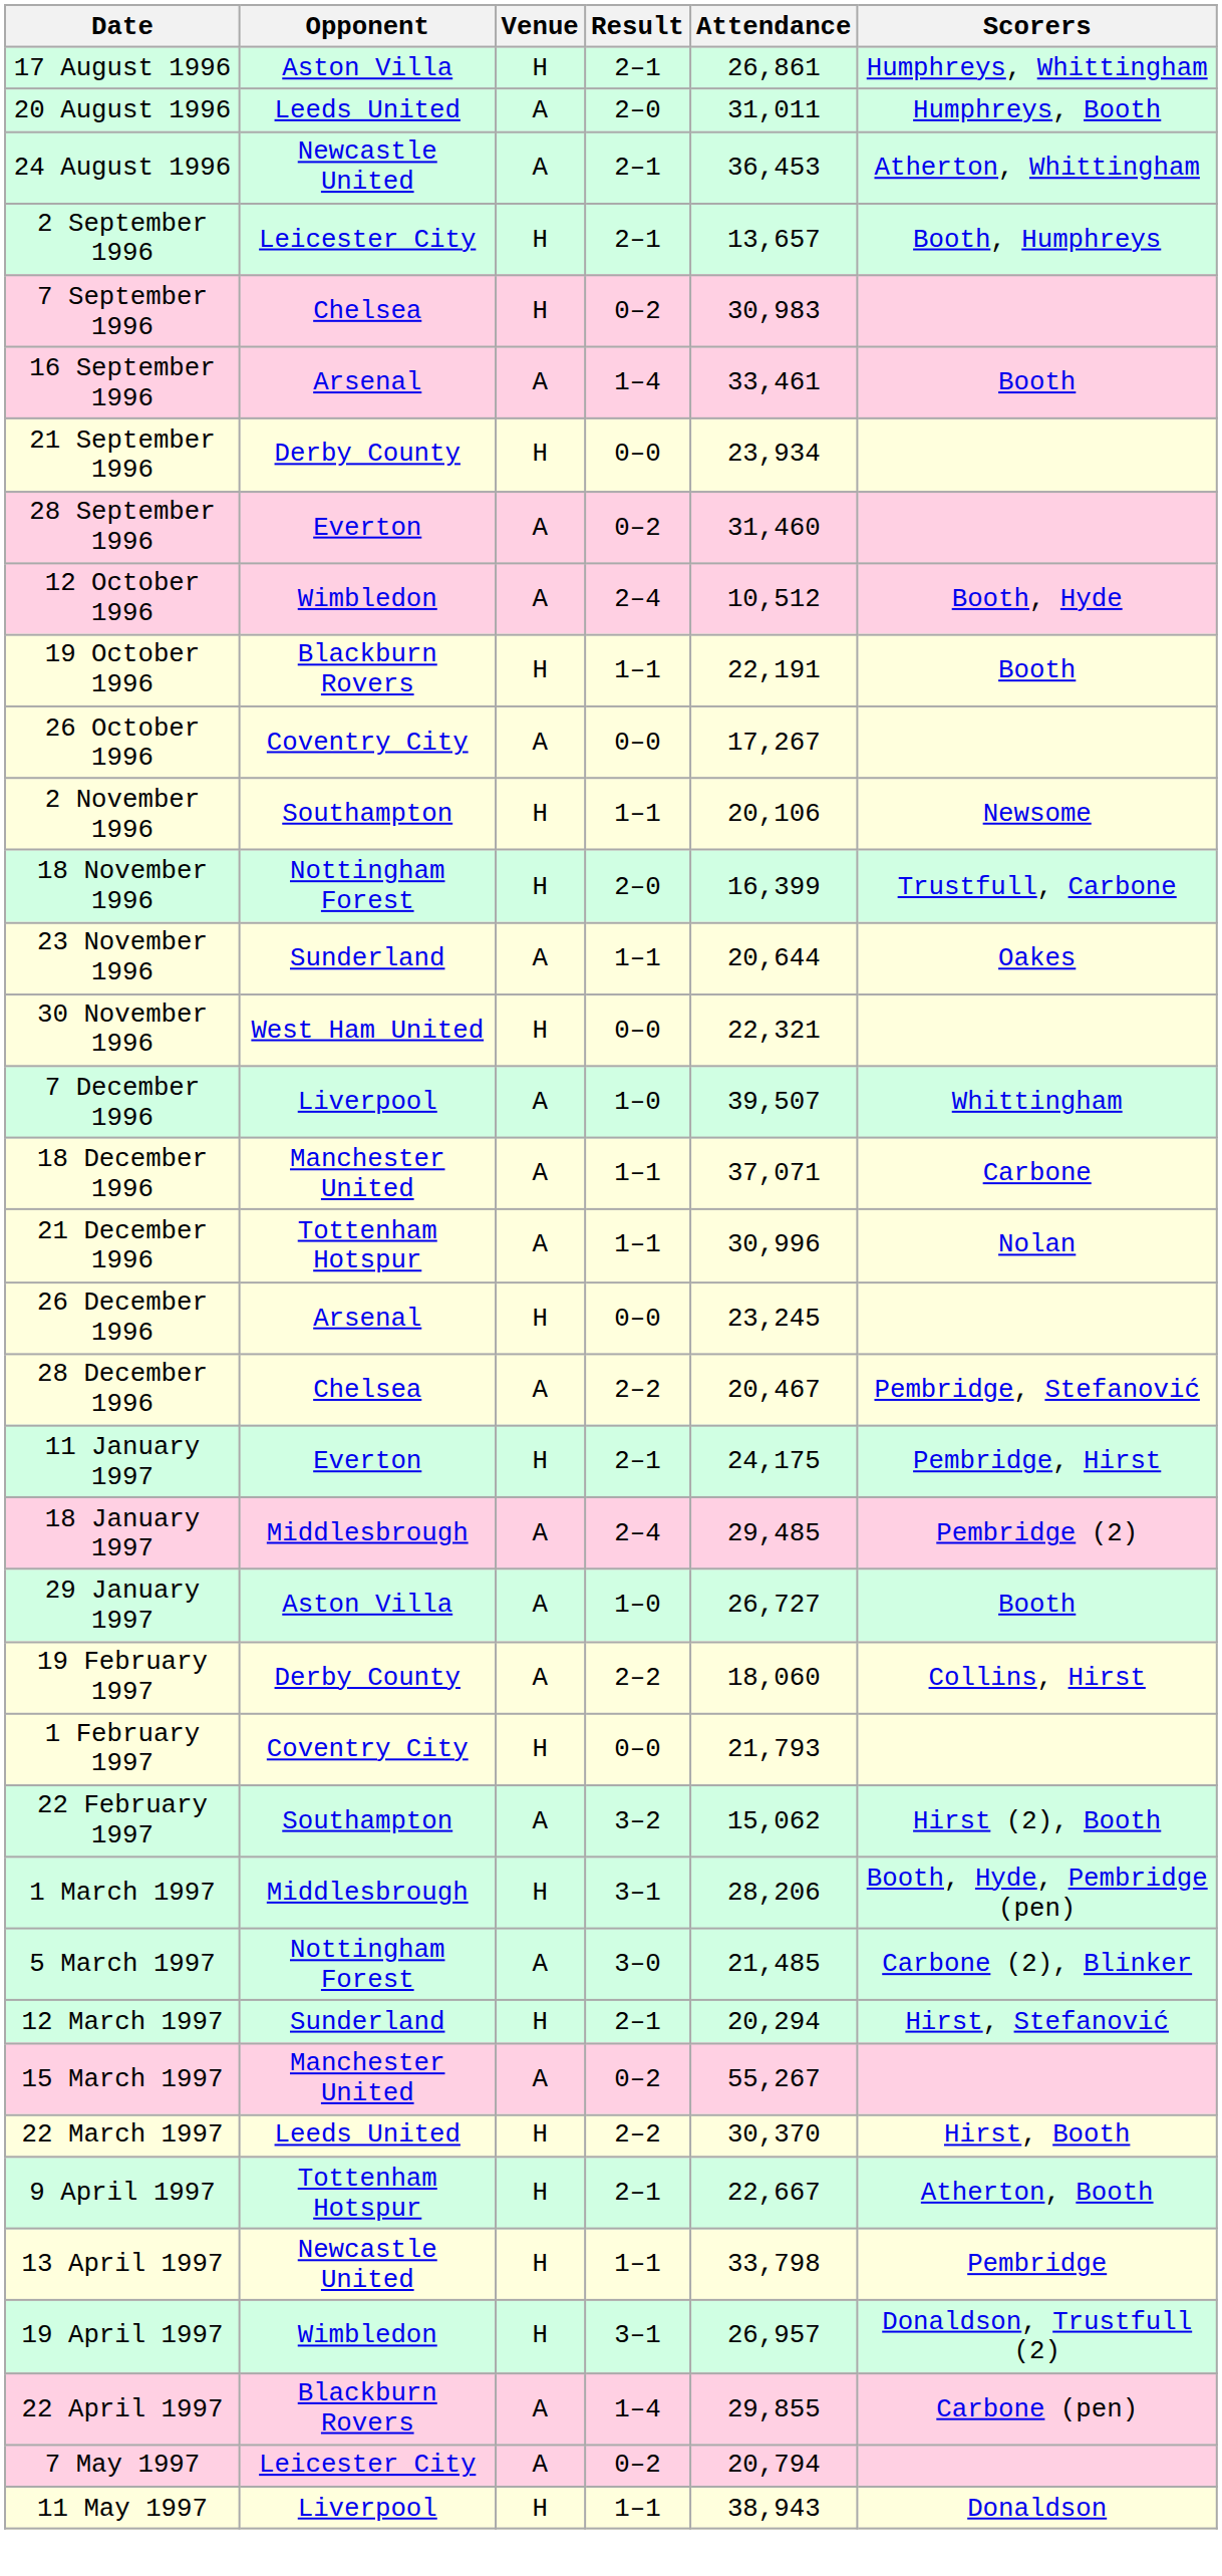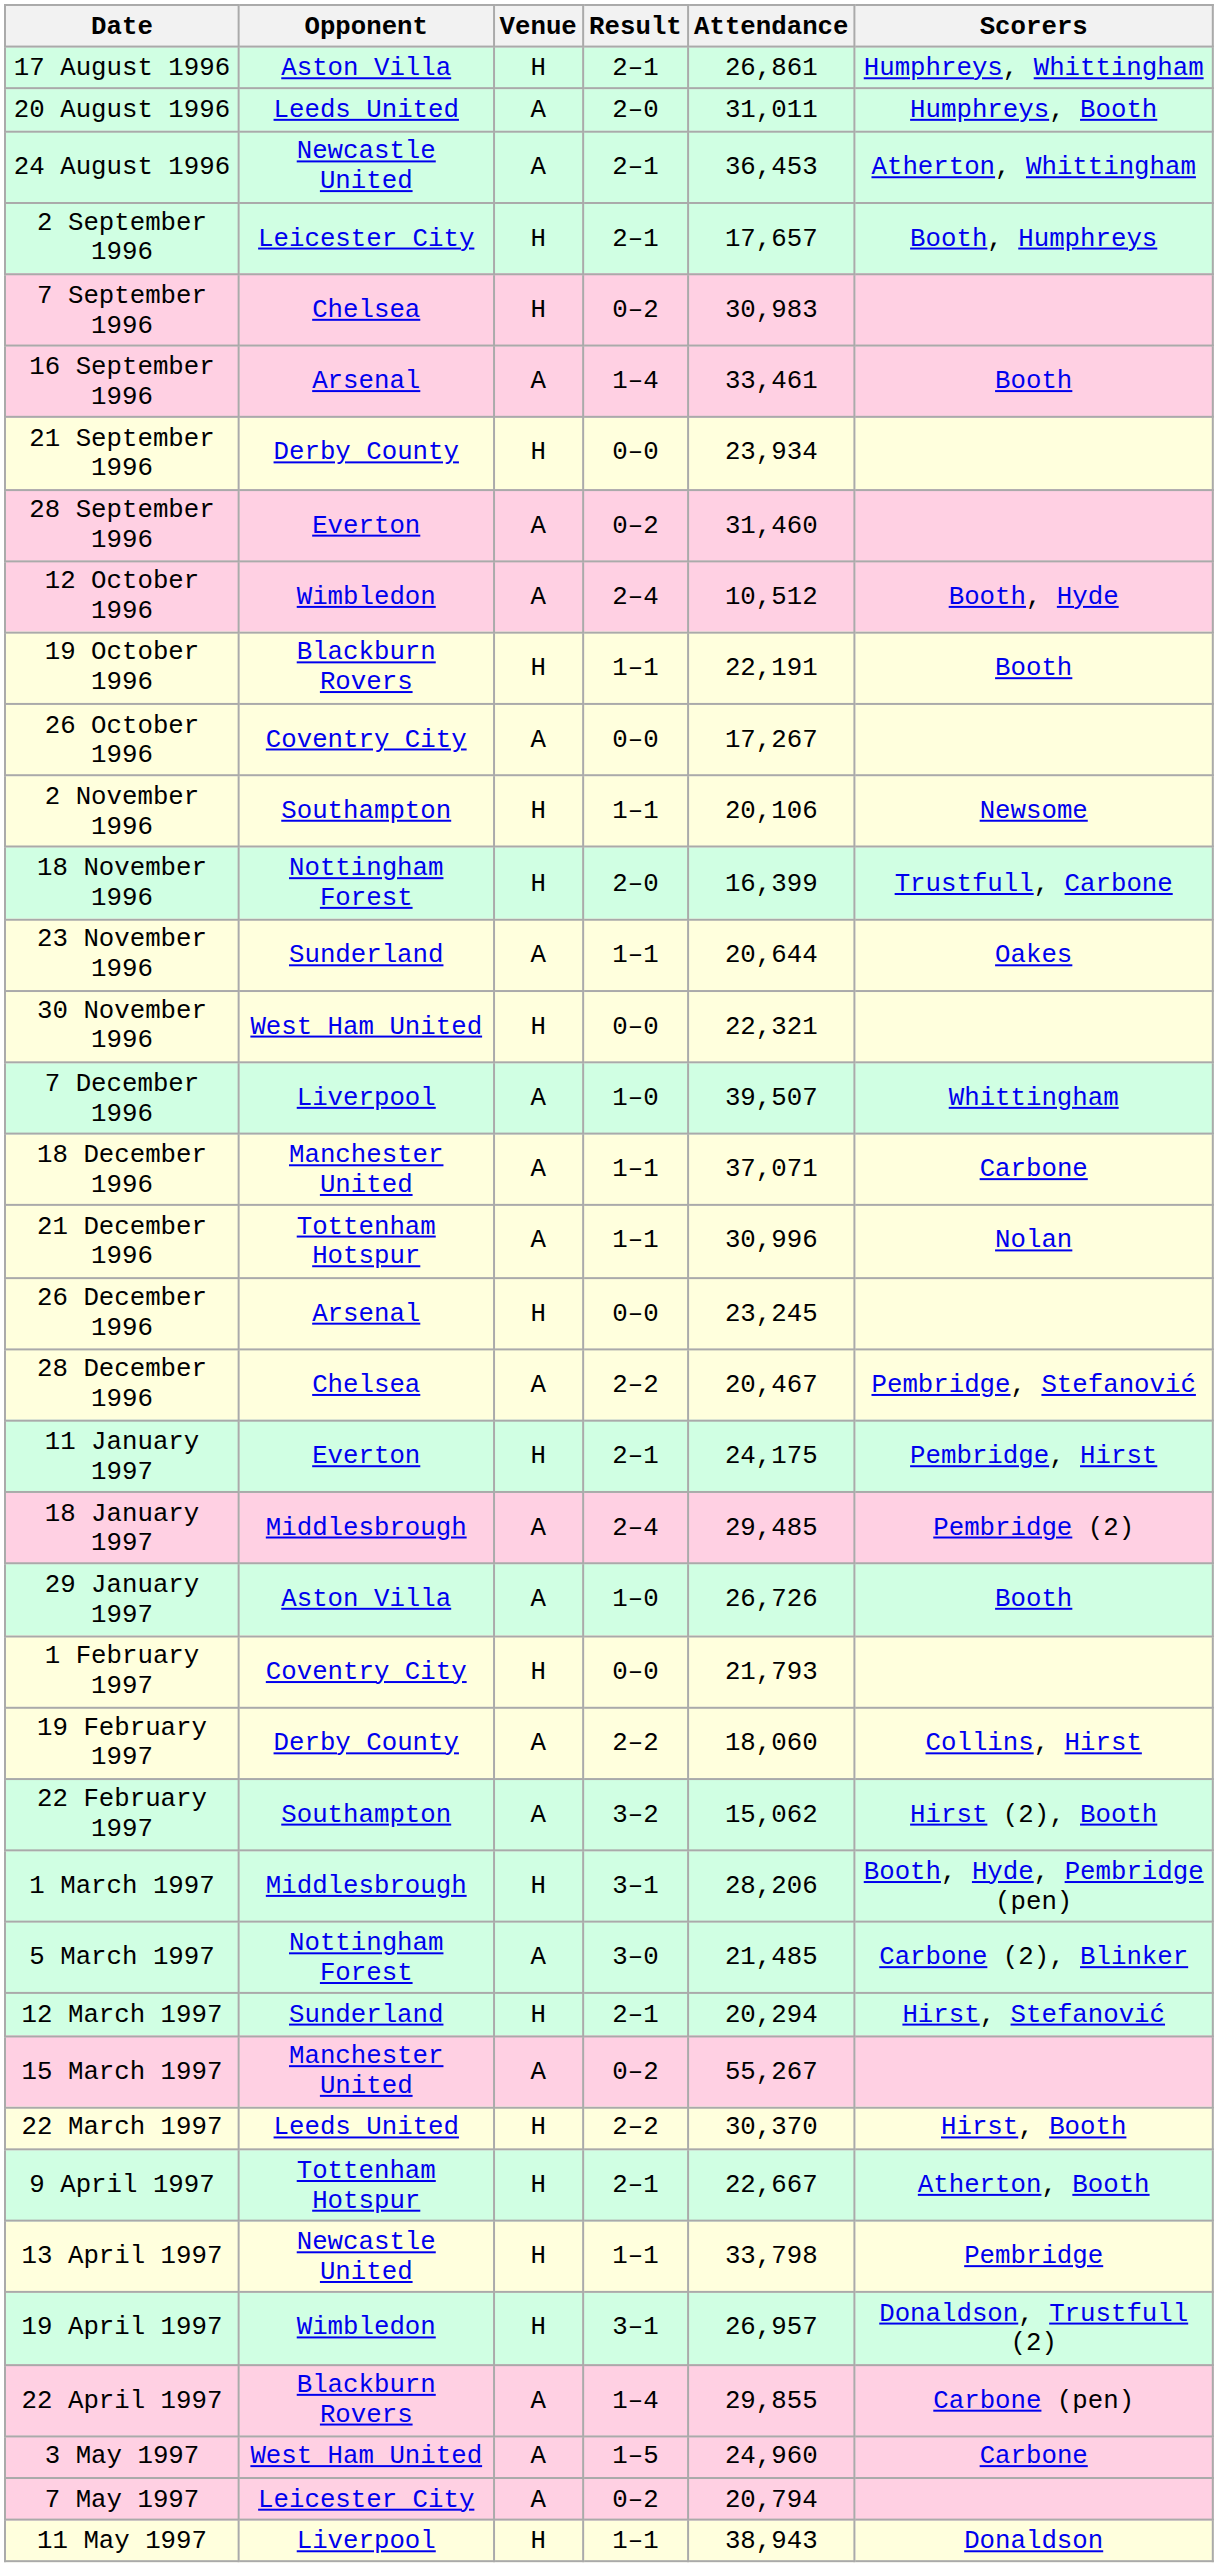 <table class="wikitable sortable" style="font-size:100%; text-align:center">
 <tr>
 <th>Date</th>
 <th>Opponent</th>
 <th>Venue</th>
 <th>Result</th>
 <th>Attendance</th>
 <th>Scorers</th>
 </tr>
 <tr style="background-color: #d0ffe3;">
 <td>17 August 1996</td>
 <td><a href='#'>Aston Villa</a></td>
 <td>H</td>
 <td>2–1</td>
 <td>26,861</td>
 <td><a href='#'>Humphreys</a>, <a href='#'>Whittingham</a></td>
 </tr>
 <tr style="background-color: #d0ffe3;">
 <td>20 August 1996</td>
 <td><a href='#'>Leeds United</a></td>
 <td>A</td>
 <td>2–0</td>
 <td>31,011</td>
 <td><a href='#'>Humphreys</a>, <a href='#'>Booth</a></td>
 </tr>
 <tr style="background-color: #d0ffe3;">
 <td>24 August 1996</td>
 <td><a href='#'>Newcastle United</a></td>
 <td>A</td>
 <td>2–1</td>
 <td>36,453</td>
 <td><a href='#'>Atherton</a>, <a href='#'>Whittingham</a></td>
 </tr>
 <tr style="background-color: #d0ffe3;">
 <td>2 September 1996</td>
 <td><a href='#'>Leicester City</a></td>
 <td>H</td>
 <td>2–1</td>
-<td>13,657</td>
+<td>17,657</td>
 <td><a href='#'>Booth</a>, <a href='#'>Humphreys</a></td>
 </tr>
 <tr style="background-color: #ffd0e3;">
 <td>7 September 1996</td>
 <td><a href='#'>Chelsea</a></td>
 <td>H</td>
 <td>0–2</td>
 <td>30,983</td>
 <td></td>
 </tr>
 <tr style="background-color: #ffd0e3;">
 <td>16 September 1996</td>
 <td><a href='#'>Arsenal</a></td>
 <td>A</td>
 <td>1–4</td>
 <td>33,461</td>
 <td><a href='#'>Booth</a></td>
 </tr>
 <tr style="background-color: #ffffdd;">
 <td>21 September 1996</td>
 <td><a href='#'>Derby County</a></td>
 <td>H</td>
 <td>0–0</td>
 <td>23,934</td>
 <td></td>
 </tr>
 <tr style="background-color: #ffd0e3;">
 <td>28 September 1996</td>
 <td><a href='#'>Everton</a></td>
 <td>A</td>
 <td>0–2</td>
 <td>31,460</td>
 <td></td>
 </tr>
 <tr style="background-color: #ffd0e3;">
 <td>12 October 1996</td>
 <td><a href='#'>Wimbledon</a></td>
 <td>A</td>
 <td>2–4</td>
 <td>10,512</td>
 <td><a href='#'>Booth</a>, <a href='#'>Hyde</a></td>
 </tr>
 <tr style="background-color: #ffffdd;">
 <td>19 October 1996</td>
 <td><a href='#'>Blackburn Rovers</a></td>
 <td>H</td>
 <td>1–1</td>
 <td>22,191</td>
 <td><a href='#'>Booth</a></td>
 </tr>
 <tr style="background-color: #ffffdd;">
 <td>26 October 1996</td>
 <td><a href='#'>Coventry City</a></td>
 <td>A</td>
 <td>0–0</td>
 <td>17,267</td>
 <td></td>
 </tr>
 <tr style="background-color: #ffffdd;">
 <td>2 November 1996</td>
 <td><a href='#'>Southampton</a></td>
 <td>H</td>
 <td>1–1</td>
 <td>20,106</td>
 <td><a href='#'>Newsome</a></td>
 </tr>
 <tr style="background-color: #d0ffe3;">
 <td>18 November 1996</td>
 <td><a href='#'>Nottingham Forest</a></td>
 <td>H</td>
 <td>2–0</td>
 <td>16,399</td>
 <td><a href='#'>Trustfull</a>, <a href='#'>Carbone</a></td>
 </tr>
 <tr style="background-color: #ffffdd;">
 <td>23 November 1996</td>
 <td><a href='#'>Sunderland</a></td>
 <td>A</td>
 <td>1–1</td>
 <td>20,644</td>
 <td><a href='#'>Oakes</a></td>
 </tr>
 <tr style="background-color: #ffffdd;">
 <td>30 November 1996</td>
 <td><a href='#'>West Ham United</a></td>
 <td>H</td>
 <td>0–0</td>
 <td>22,321</td>
 <td></td>
 </tr>
 <tr style="background-color: #d0ffe3;">
 <td>7 December 1996</td>
 <td><a href='#'>Liverpool</a></td>
 <td>A</td>
 <td>1–0</td>
 <td>39,507</td>
 <td><a href='#'>Whittingham</a></td>
 </tr>
 <tr style="background-color: #ffffdd;">
 <td>18 December 1996</td>
 <td><a href='#'>Manchester United</a></td>
 <td>A</td>
 <td>1–1</td>
 <td>37,071</td>
 <td><a href='#'>Carbone</a></td>
 </tr>
 <tr style="background-color: #ffffdd;">
 <td>21 December 1996</td>
 <td><a href='#'>Tottenham Hotspur</a></td>
 <td>A</td>
 <td>1–1</td>
 <td>30,996</td>
 <td><a href='#'>Nolan</a></td>
 </tr>
 <tr style="background-color: #ffffdd;">
 <td>26 December 1996</td>
 <td><a href='#'>Arsenal</a></td>
 <td>H</td>
 <td>0–0</td>
 <td>23,245</td>
 <td></td>
 </tr>
 <tr style="background-color: #ffffdd;">
 <td>28 December 1996</td>
 <td><a href='#'>Chelsea</a></td>
 <td>A</td>
 <td>2–2</td>
 <td>20,467</td>
 <td><a href='#'>Pembridge</a>, <a href='#'>Stefanović</a></td>
 </tr>
 <tr style="background-color: #d0ffe3;">
 <td>11 January 1997</td>
 <td><a href='#'>Everton</a></td>
 <td>H</td>
 <td>2–1</td>
 <td>24,175</td>
 <td><a href='#'>Pembridge</a>, <a href='#'>Hirst</a></td>
 </tr>
 <tr style="background-color: #ffd0e3;">
 <td>18 January 1997</td>
 <td><a href='#'>Middlesbrough</a></td>
 <td>A</td>
 <td>2–4</td>
 <td>29,485</td>
 <td><a href='#'>Pembridge</a> (2)</td>
 </tr>
 <tr style="background-color: #d0ffe3;">
 <td>29 January 1997</td>
 <td><a href='#'>Aston Villa</a></td>
 <td>A</td>
 <td>1–0</td>
-<td>26,727</td>
+<td>26,726</td>
 <td><a href='#'>Booth</a></td>
+</tr>
+<tr style="background-color: #ffffdd;">
+<td>1 February 1997</td>
+<td><a href='#'>Coventry City</a></td>
+<td>H</td>
+<td>0–0</td>
+<td>21,793</td>
+<td></td>
 </tr>
 <tr style="background-color: #ffffdd;">
 <td>19 February 1997</td>
 <td><a href='#'>Derby County</a></td>
 <td>A</td>
 <td>2–2</td>
 <td>18,060</td>
 <td><a href='#'>Collins</a>, <a href='#'>Hirst</a></td>
-</tr>
-<tr style="background-color: #ffffdd;">
-<td>1 February 1997</td>
-<td><a href='#'>Coventry City</a></td>
-<td>H</td>
-<td>0–0</td>
-<td>21,793</td>
-<td></td>
 </tr>
 <tr style="background-color: #d0ffe3;">
 <td>22 February 1997</td>
 <td><a href='#'>Southampton</a></td>
 <td>A</td>
 <td>3–2</td>
 <td>15,062</td>
 <td><a href='#'>Hirst</a> (2), <a href='#'>Booth</a></td>
 </tr>
 <tr style="background-color: #d0ffe3;">
 <td>1 March 1997</td>
 <td><a href='#'>Middlesbrough</a></td>
 <td>H</td>
 <td>3–1</td>
 <td>28,206</td>
 <td><a href='#'>Booth</a>, <a href='#'>Hyde</a>, <a href='#'>Pembridge</a> (pen)</td>
 </tr>
 <tr style="background-color: #d0ffe3;">
 <td>5 March 1997</td>
 <td><a href='#'>Nottingham Forest</a></td>
 <td>A</td>
 <td>3–0</td>
 <td>21,485</td>
 <td><a href='#'>Carbone</a> (2), <a href='#'>Blinker</a></td>
 </tr>
 <tr style="background-color: #d0ffe3;">
 <td>12 March 1997</td>
 <td><a href='#'>Sunderland</a></td>
 <td>H</td>
 <td>2–1</td>
 <td>20,294</td>
 <td><a href='#'>Hirst</a>, <a href='#'>Stefanović</a></td>
 </tr>
 <tr style="background-color: #ffd0e3;">
 <td>15 March 1997</td>
 <td><a href='#'>Manchester United</a></td>
 <td>A</td>
 <td>0–2</td>
 <td>55,267</td>
 <td></td>
 </tr>
 <tr style="background-color: #ffffdd;">
 <td>22 March 1997</td>
 <td><a href='#'>Leeds United</a></td>
 <td>H</td>
 <td>2–2</td>
 <td>30,370</td>
 <td><a href='#'>Hirst</a>, <a href='#'>Booth</a></td>
 </tr>
 <tr style="background-color: #d0ffe3;">
 <td>9 April 1997</td>
 <td><a href='#'>Tottenham Hotspur</a></td>
 <td>H</td>
 <td>2–1</td>
 <td>22,667</td>
 <td><a href='#'>Atherton</a>, <a href='#'>Booth</a></td>
 </tr>
 <tr style="background-color: #ffffdd;">
 <td>13 April 1997</td>
 <td><a href='#'>Newcastle United</a></td>
 <td>H</td>
 <td>1–1</td>
 <td>33,798</td>
 <td><a href='#'>Pembridge</a></td>
 </tr>
 <tr style="background-color: #d0ffe3;">
 <td>19 April 1997</td>
 <td><a href='#'>Wimbledon</a></td>
 <td>H</td>
 <td>3–1</td>
 <td>26,957</td>
 <td><a href='#'>Donaldson</a>, <a href='#'>Trustfull</a> (2)</td>
 </tr>
 <tr style="background-color: #ffd0e3;">
 <td>22 April 1997</td>
 <td><a href='#'>Blackburn Rovers</a></td>
 <td>A</td>
 <td>1–4</td>
 <td>29,855</td>
 <td><a href='#'>Carbone</a> (pen)</td>
 </tr>
 <tr style="background-color: #ffd0e3;">
+<td>3 May 1997</td>
+<td><a href='#'>West Ham United</a></td>
+<td>A</td>
+<td>1–5</td>
+<td>24,960</td>
+<td><a href='#'>Carbone</a></td>
+</tr>
+<tr style="background-color: #ffd0e3;">
 <td>7 May 1997</td>
 <td><a href='#'>Leicester City</a></td>
 <td>A</td>
 <td>0–2</td>
 <td>20,794</td>
 <td></td>
 </tr>
 <tr style="background-color: #ffffdd;">
 <td>11 May 1997</td>
 <td><a href='#'>Liverpool</a></td>
 <td>H</td>
 <td>1–1</td>
 <td>38,943</td>
 <td><a href='#'>Donaldson</a></td>
 </tr>
 </table>
